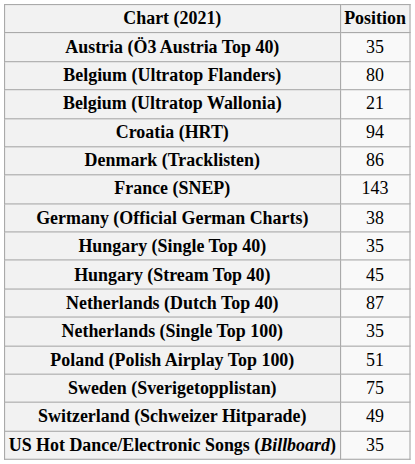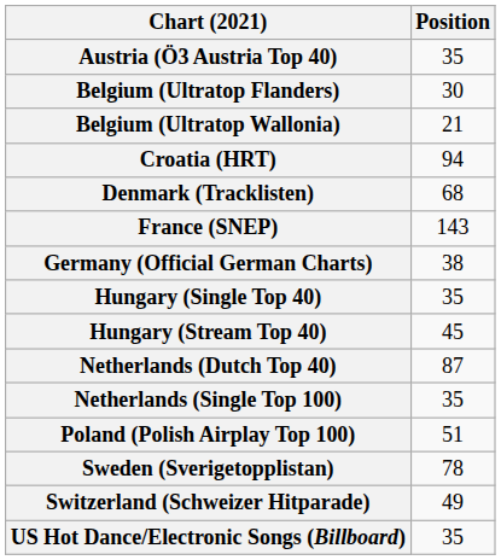 <table class="wikitable sortable plainrowheaders" style="text-align:center">
 <tr>
 <th scope="col">Chart (2021)</th>
 <th scope="col">Position</th>
 </tr>
 <tr>
 <th scope="row">Austria (Ö3 Austria Top 40)</th>
 <td>35</td>
 </tr>
 <tr>
 <th scope="row">Belgium (Ultratop Flanders)</th>
-<td>80</td>
+<td>30</td>
 </tr>
 <tr>
 <th scope="row">Belgium (Ultratop Wallonia)</th>
 <td>21</td>
 </tr>
 <tr>
 <th scope="row">Croatia (HRT)</th>
 <td>94</td>
 </tr>
 <tr>
 <th scope="row">Denmark (Tracklisten)</th>
-<td>86</td>
+<td>68</td>
 </tr>
 <tr>
 <th scope="row">France (SNEP)</th>
 <td>143</td>
 </tr>
 <tr>
 <th scope="row">Germany (Official German Charts)</th>
 <td>38</td>
 </tr>
 <tr>
 <th scope="row">Hungary (Single Top 40)</th>
 <td>35</td>
 </tr>
 <tr>
 <th scope="row">Hungary (Stream Top 40)</th>
 <td>45</td>
 </tr>
 <tr>
 <th scope="row">Netherlands (Dutch Top 40)</th>
 <td>87</td>
 </tr>
 <tr>
 <th scope="row">Netherlands (Single Top 100)</th>
 <td>35</td>
 </tr>
 <tr>
 <th scope="row">Poland (Polish Airplay Top 100)</th>
 <td>51</td>
 </tr>
 <tr>
 <th scope="row">Sweden (Sverigetopplistan)</th>
-<td>75</td>
+<td>78</td>
 </tr>
 <tr>
 <th scope="row">Switzerland (Schweizer Hitparade)</th>
 <td>49</td>
 </tr>
 <tr>
 <th scope="row">US Hot Dance/Electronic Songs (<em>Billboard</em>)</th>
 <td>35</td>
 </tr>
 </table>
